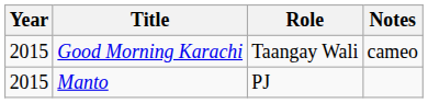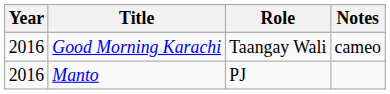 <table class="wikitable">
 <tr>
 <th>Year</th>
 <th>Title</th>
 <th>Role</th>
 <th>Notes</th>
 </tr>
 <tr>
-<td>2015</td>
+<td>2016</td>
 <td><em><a href='#'>Good Morning Karachi</a></em></td>
 <td>Taangay Wali</td>
 <td>cameo</td>
 </tr>
 <tr>
-<td>2015</td>
+<td>2016</td>
 <td><em><a href='#'>Manto</a></em></td>
 <td>PJ</td>
 <td></td>
 </tr>
 </table>
